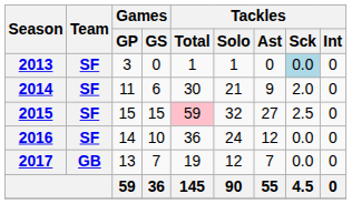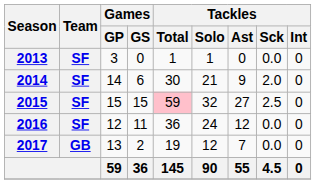 <table class=wikitable style="text-align:center;">
 <tr>
 <th rowspan=2>Season</th>
 <th rowspan=2>Team</th>
 <th colspan=2>Games</th>
 <th colspan=5>Tackles</th>
 </tr>
 <tr>
 <th>GP</th>
 <th>GS</th>
 <th>Total</th>
 <th>Solo</th>
 <th>Ast</th>
 <th>Sck</th>
 <th>Int</th>
 </tr>
 <tr>
 <th><a href='#'>2013</a></th>
 <th><a href='#'>SF</a></th>
 <td>3</td>
 <td>0</td>
 <td>1</td>
 <td>1</td>
 <td>0</td>
-<td style="background: lightblue;">0.0</td>
+<td>0.0</td>
 <td>0</td>
 </tr>
 <tr>
 <th><a href='#'>2014</a></th>
 <th><a href='#'>SF</a></th>
-<td>11</td>
+<td>14</td>
 <td>6</td>
 <td>30</td>
 <td>21</td>
 <td>9</td>
 <td>2.0</td>
 <td>0</td>
 </tr>
 <tr>
 <th><a href='#'>2015</a></th>
 <th><a href='#'>SF</a></th>
 <td>15</td>
 <td>15</td>
 <td style="background: pink;">59</td>
 <td>32</td>
 <td>27</td>
 <td>2.5</td>
 <td>0</td>
 </tr>
 <tr>
 <th><a href='#'>2016</a></th>
 <th><a href='#'>SF</a></th>
-<td>14</td>
-<td>10</td>
+<td>12</td>
+<td>11</td>
 <td>36</td>
 <td>24</td>
 <td>12</td>
 <td>0.0</td>
 <td>0</td>
 </tr>
 <tr>
 <th><a href='#'>2017</a></th>
 <th><a href='#'>GB</a></th>
 <td>13</td>
-<td>7</td>
+<td>2</td>
 <td>19</td>
 <td>12</td>
 <td>7</td>
 <td>0.0</td>
 <td>0</td>
 </tr>
 <tr>
 <th colspan=2></th>
 <th>59</th>
 <th>36</th>
 <th>145</th>
 <th>90</th>
 <th>55</th>
 <th>4.5</th>
 <th>0</th>
 </tr>
 <tr>
 </tr>
 </table>
